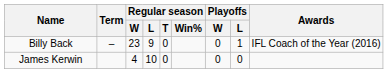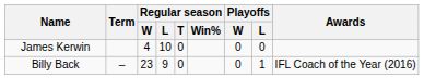 <table class="wikitable" style="text-align:center">
 <tr>
 <th rowspan="2" style="width:140px;">Name</th>
 <th rowspan="2">Term</th>
 <th colspan="4">Regular season</th>
 <th colspan="2">Playoffs</th>
 <th rowspan="2">Awards</th>
 </tr>
 <tr>
 <th>W</th>
 <th>L</th>
 <th>T</th>
 <th>Win%</th>
 <th>W</th>
 <th>L</th>
 </tr>
 <tr>
+<td>James Kerwin</td>
+<td></td>
+<td>4</td>
+<td>10</td>
+<td>0</td>
+<td></td>
+<td>0</td>
+<td>0</td>
+<td></td>
+</tr>
+<tr>
 <td>Billy Back</td>
 <td>–</td>
 <td>23</td>
 <td>9</td>
 <td>0</td>
 <td></td>
 <td>0</td>
 <td>1</td>
 <td style="text-align:left;">IFL Coach of the Year (2016)</td>
 </tr>
-<tr>
-<td>James Kerwin</td>
-<td></td>
-<td>4</td>
-<td>10</td>
-<td>0</td>
-<td></td>
-<td>0</td>
-<td>0</td>
-<td></td>
-</tr>
 </table>
